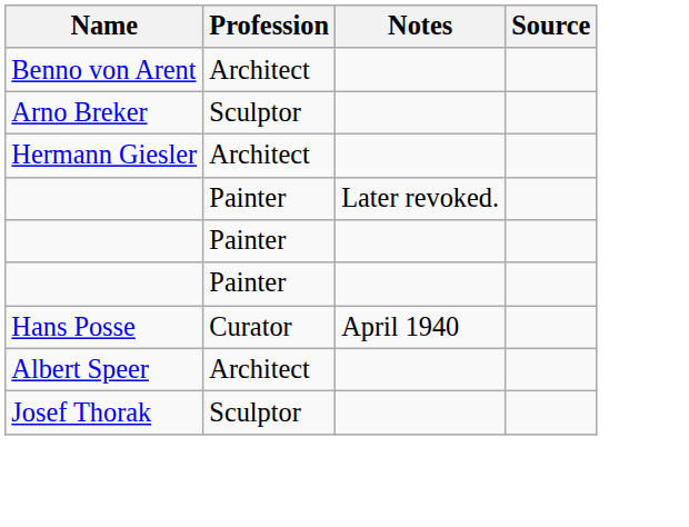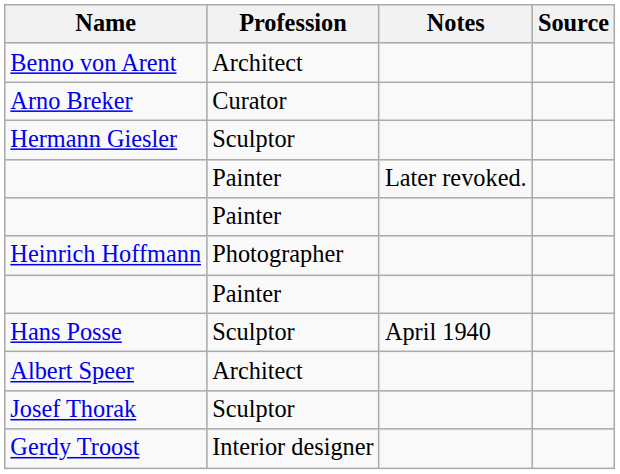 <table class="wikitable">
 <tr>
 <th>Name</th>
 <th>Profession</th>
 <th>Notes</th>
 <th>Source</th>
 </tr>
 <tr>
 <td><a href='#'>Benno von Arent</a></td>
 <td>Architect</td>
 <td></td>
 <td></td>
 </tr>
 <tr>
 <td><a href='#'>Arno Breker</a></td>
-<td>Sculptor</td>
+<td>Curator</td>
 <td></td>
 <td></td>
 </tr>
 <tr>
 <td><a href='#'>Hermann Giesler</a></td>
-<td>Architect</td>
+<td>Sculptor</td>
 <td></td>
 <td></td>
 </tr>
 <tr>
 <td></td>
 <td>Painter</td>
 <td>Later revoked.</td>
 <td></td>
 </tr>
 <tr>
 <td></td>
 <td>Painter</td>
 <td></td>
 <td></td>
 </tr>
 <tr>
+<td><a href='#'>Heinrich Hoffmann</a></td>
+<td>Photographer</td>
+<td></td>
+<td></td>
+</tr>
+<tr>
 <td></td>
 <td>Painter</td>
 <td></td>
 <td></td>
 </tr>
 <tr>
 <td><a href='#'>Hans Posse</a></td>
-<td>Curator</td>
+<td>Sculptor</td>
 <td>April 1940</td>
 <td></td>
 </tr>
 <tr>
 <td><a href='#'>Albert Speer</a></td>
 <td>Architect</td>
 <td></td>
 <td></td>
 </tr>
 <tr>
 <td><a href='#'>Josef Thorak</a></td>
 <td>Sculptor</td>
 <td></td>
 <td></td>
 </tr>
+<tr>
+<td><a href='#'>Gerdy Troost</a></td>
+<td>Interior designer</td>
+<td></td>
+<td></td>
+</tr>
 </table>
